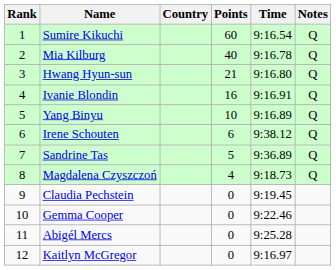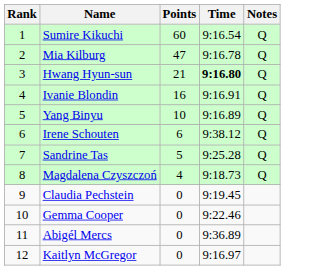 <table class="wikitable sortable" style="text-align:center">
 <tr>
 <th>Rank</th>
 <th>Name</th>
-<th>Country</th>
 <th>Points</th>
 <th>Time</th>
 <th>Notes</th>
 </tr>
 <tr bgcolor=ccffcc>
 <td>1</td>
 <td align=left><a href='#'>Sumire Kikuchi</a></td>
-<td align=left></td>
 <td>60</td>
 <td>9:16.54</td>
 <td>Q</td>
 </tr>
 <tr bgcolor=ccffcc>
 <td>2</td>
 <td align=left><a href='#'>Mia Kilburg</a></td>
-<td align=left></td>
-<td>40</td>
+<td>47</td>
 <td>9:16.78</td>
 <td>Q</td>
 </tr>
 <tr bgcolor=ccffcc>
 <td>3</td>
 <td align=left><a href='#'>Hwang Hyun-sun</a></td>
-<td align=left></td>
 <td>21</td>
-<td>9:16.80</td>
+<td><strong>9:16.80</strong></td>
 <td>Q</td>
 </tr>
 <tr bgcolor=ccffcc>
 <td>4</td>
 <td align=left><a href='#'>Ivanie Blondin</a></td>
-<td align=left></td>
 <td>16</td>
 <td>9:16.91</td>
 <td>Q</td>
 </tr>
 <tr bgcolor=ccffcc>
 <td>5</td>
 <td align=left><a href='#'>Yang Binyu</a></td>
-<td align=left></td>
 <td>10</td>
 <td>9:16.89</td>
 <td>Q</td>
 </tr>
 <tr bgcolor=ccffcc>
 <td>6</td>
 <td align=left><a href='#'>Irene Schouten</a></td>
-<td align=left></td>
 <td>6</td>
 <td>9:38.12</td>
 <td>Q</td>
 </tr>
 <tr bgcolor=ccffcc>
 <td>7</td>
 <td align=left><a href='#'>Sandrine Tas</a></td>
-<td align=left></td>
 <td>5</td>
-<td>9:36.89</td>
+<td>9:25.28</td>
 <td>Q</td>
 </tr>
 <tr bgcolor=ccffcc>
 <td>8</td>
 <td align=left><a href='#'>Magdalena Czyszczoń</a></td>
-<td align=left></td>
 <td>4</td>
 <td>9:18.73</td>
 <td>Q</td>
 </tr>
 <tr>
 <td>9</td>
 <td align=left><a href='#'>Claudia Pechstein</a></td>
-<td align=left></td>
 <td>0</td>
 <td>9:19.45</td>
 <td></td>
 </tr>
 <tr>
 <td>10</td>
 <td align=left><a href='#'>Gemma Cooper</a></td>
-<td align=left></td>
 <td>0</td>
 <td>9:22.46</td>
 <td></td>
 </tr>
 <tr>
 <td>11</td>
 <td align=left><a href='#'>Abigél Mercs</a></td>
-<td align=left></td>
 <td>0</td>
-<td>9:25.28</td>
+<td>9:36.89</td>
 <td></td>
 </tr>
 <tr>
 <td>12</td>
 <td align=left><a href='#'>Kaitlyn McGregor</a></td>
-<td align=left></td>
 <td>0</td>
 <td>9:16.97</td>
 <td></td>
 </tr>
 </table>
